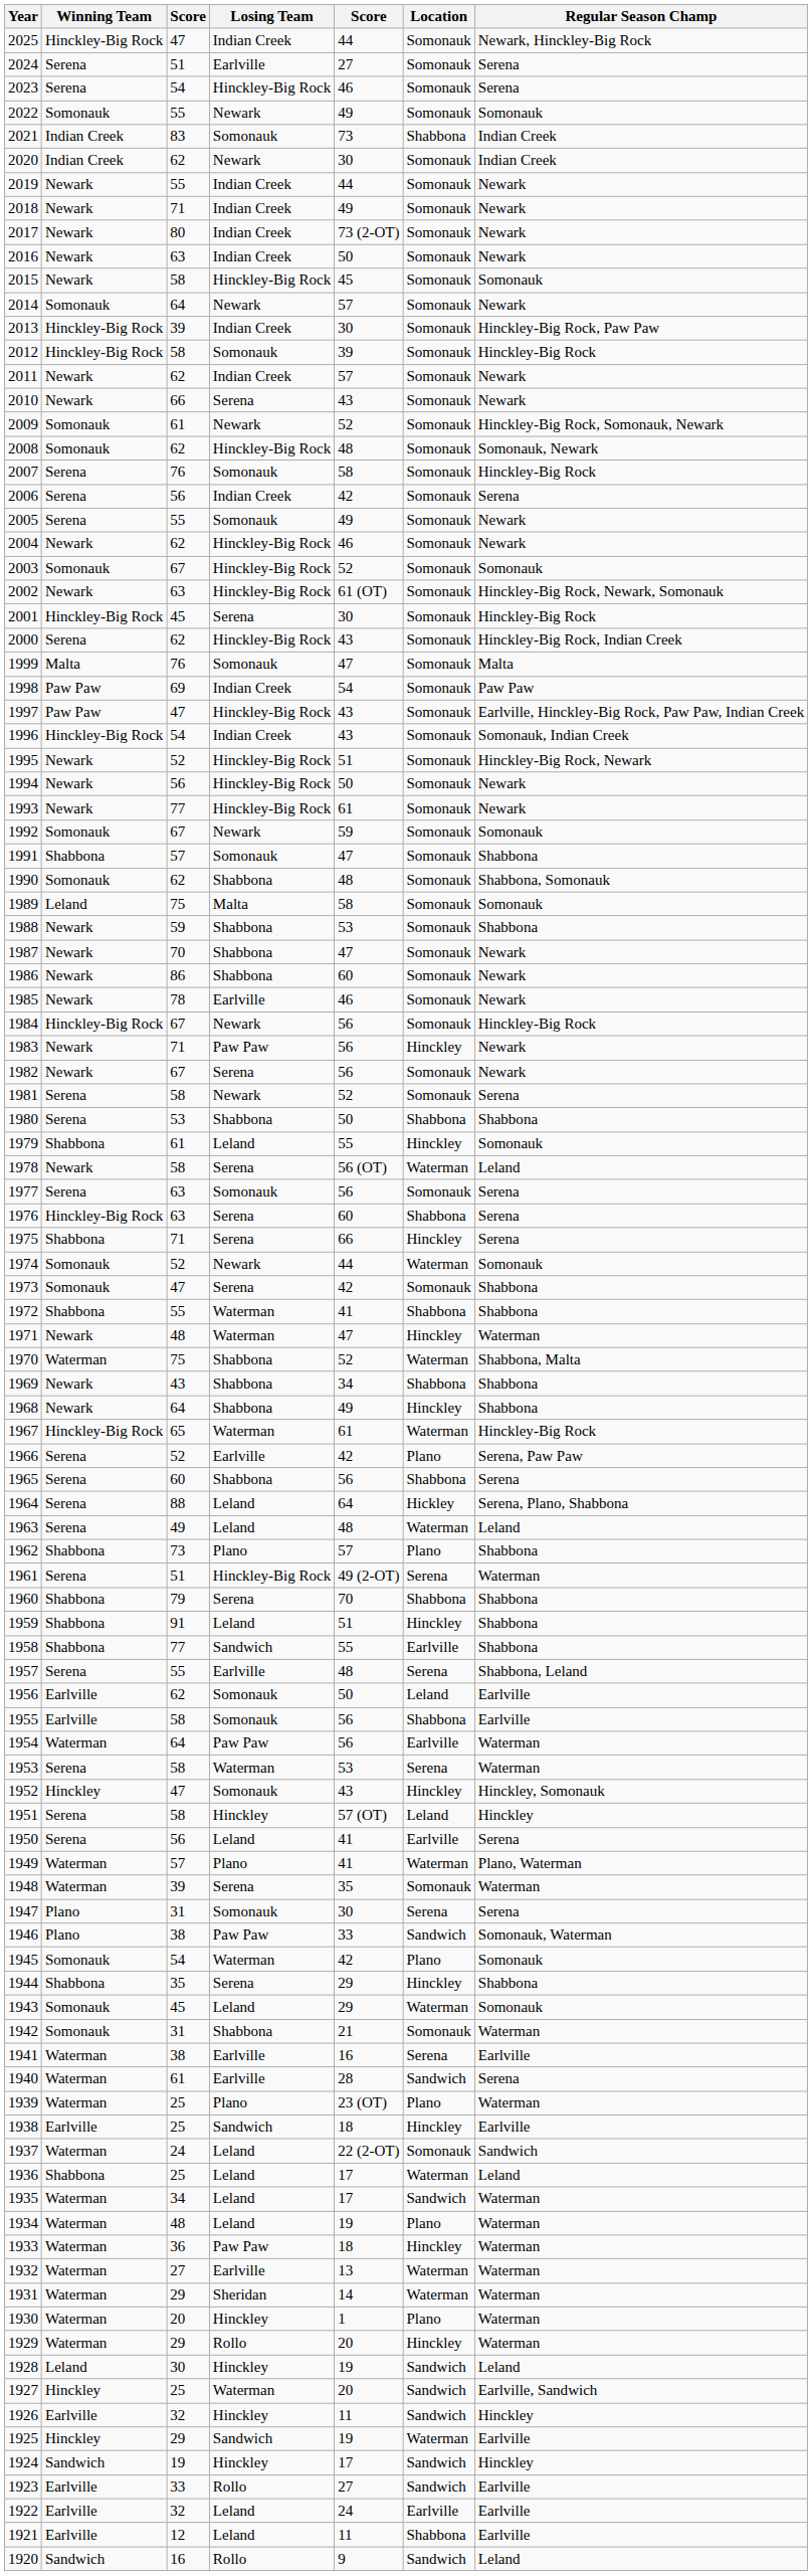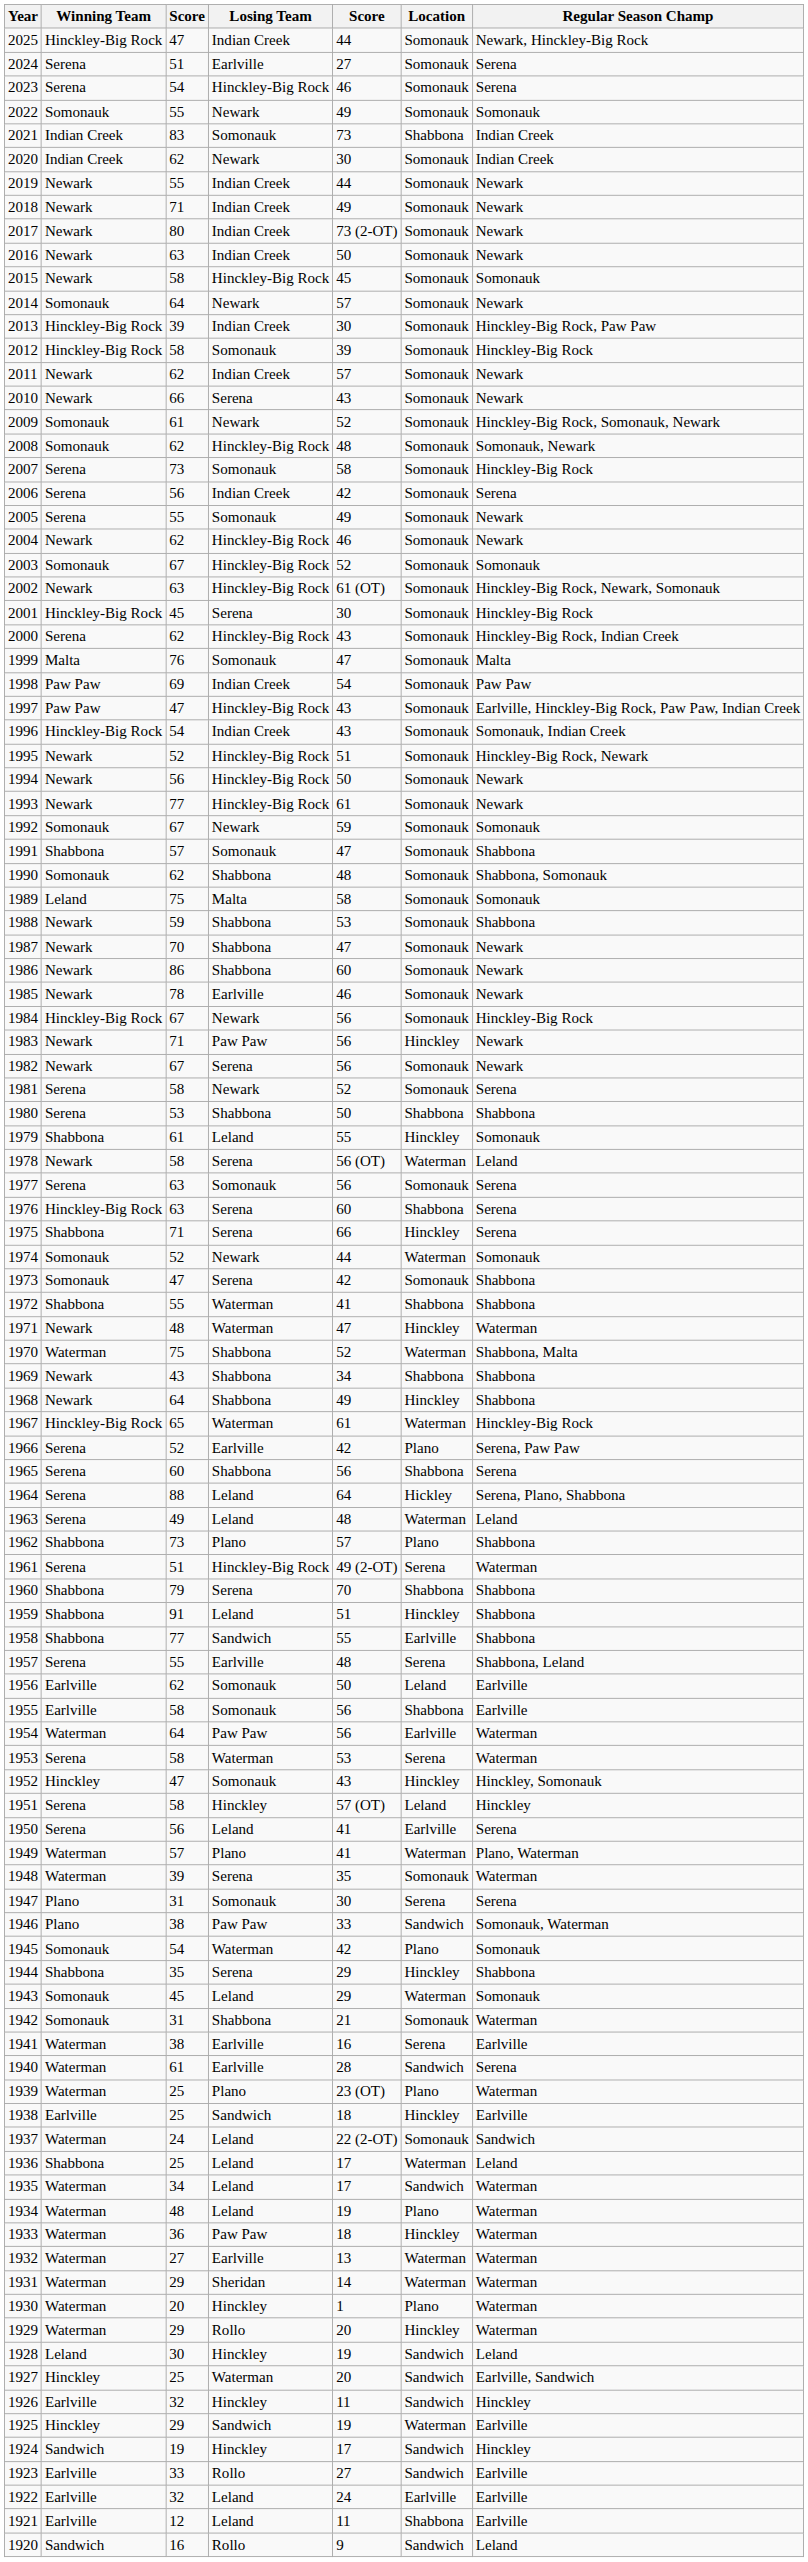 <table class="wikitable sortable">
 <tr>
 <th>Year</th>
 <th>Winning Team</th>
 <th>Score</th>
 <th>Losing Team</th>
 <th>Score</th>
 <th>Location</th>
 <th>Regular Season Champ</th>
 </tr>
 <tr>
 <td>2025</td>
 <td>Hinckley-Big Rock</td>
 <td>47</td>
 <td>Indian Creek</td>
 <td>44</td>
 <td>Somonauk</td>
 <td>Newark, Hinckley-Big Rock</td>
 </tr>
 <tr>
 <td>2024</td>
 <td>Serena</td>
 <td>51</td>
 <td>Earlville</td>
 <td>27</td>
 <td>Somonauk</td>
 <td>Serena</td>
 </tr>
 <tr>
 <td>2023</td>
 <td>Serena</td>
 <td>54</td>
 <td>Hinckley-Big Rock</td>
 <td>46</td>
 <td>Somonauk</td>
 <td>Serena</td>
 </tr>
 <tr>
 <td>2022</td>
 <td>Somonauk</td>
 <td>55</td>
 <td>Newark</td>
 <td>49</td>
 <td>Somonauk</td>
 <td>Somonauk</td>
 </tr>
 <tr>
 <td>2021</td>
 <td>Indian Creek</td>
 <td>83</td>
 <td>Somonauk</td>
 <td>73</td>
 <td>Shabbona</td>
 <td>Indian Creek</td>
 </tr>
 <tr>
 <td>2020</td>
 <td>Indian Creek</td>
 <td>62</td>
 <td>Newark</td>
 <td>30</td>
 <td>Somonauk</td>
 <td>Indian Creek</td>
 </tr>
 <tr>
 <td>2019</td>
 <td>Newark</td>
 <td>55</td>
 <td>Indian Creek</td>
 <td>44</td>
 <td>Somonauk</td>
 <td>Newark</td>
 </tr>
 <tr>
 <td>2018</td>
 <td>Newark</td>
 <td>71</td>
 <td>Indian Creek</td>
 <td>49</td>
 <td>Somonauk</td>
 <td>Newark</td>
 </tr>
 <tr>
 <td>2017</td>
 <td>Newark</td>
 <td>80</td>
 <td>Indian Creek</td>
 <td>73 (2-OT)</td>
 <td>Somonauk</td>
 <td>Newark</td>
 </tr>
 <tr>
 <td>2016</td>
 <td>Newark</td>
 <td>63</td>
 <td>Indian Creek</td>
 <td>50</td>
 <td>Somonauk</td>
 <td>Newark</td>
 </tr>
 <tr>
 <td>2015</td>
 <td>Newark</td>
 <td>58</td>
 <td>Hinckley-Big Rock</td>
 <td>45</td>
 <td>Somonauk</td>
 <td>Somonauk</td>
 </tr>
 <tr>
 <td>2014</td>
 <td>Somonauk</td>
 <td>64</td>
 <td>Newark</td>
 <td>57</td>
 <td>Somonauk</td>
 <td>Newark</td>
 </tr>
 <tr>
 <td>2013</td>
 <td>Hinckley-Big Rock</td>
 <td>39</td>
 <td>Indian Creek</td>
 <td>30</td>
 <td>Somonauk</td>
 <td>Hinckley-Big Rock, Paw Paw</td>
 </tr>
 <tr>
 <td>2012</td>
 <td>Hinckley-Big Rock</td>
 <td>58</td>
 <td>Somonauk</td>
 <td>39</td>
 <td>Somonauk</td>
 <td>Hinckley-Big Rock</td>
 </tr>
 <tr>
 <td>2011</td>
 <td>Newark</td>
 <td>62</td>
 <td>Indian Creek</td>
 <td>57</td>
 <td>Somonauk</td>
 <td>Newark</td>
 </tr>
 <tr>
 <td>2010</td>
 <td>Newark</td>
 <td>66</td>
 <td>Serena</td>
 <td>43</td>
 <td>Somonauk</td>
 <td>Newark</td>
 </tr>
 <tr>
 <td>2009</td>
 <td>Somonauk</td>
 <td>61</td>
 <td>Newark</td>
 <td>52</td>
 <td>Somonauk</td>
 <td>Hinckley-Big Rock, Somonauk, Newark</td>
 </tr>
 <tr>
 <td>2008</td>
 <td>Somonauk</td>
 <td>62</td>
 <td>Hinckley-Big Rock</td>
 <td>48</td>
 <td>Somonauk</td>
 <td>Somonauk, Newark</td>
 </tr>
 <tr>
 <td>2007</td>
 <td>Serena</td>
-<td>76</td>
+<td>73</td>
 <td>Somonauk</td>
 <td>58</td>
 <td>Somonauk</td>
 <td>Hinckley-Big Rock</td>
 </tr>
 <tr>
 <td>2006</td>
 <td>Serena</td>
 <td>56</td>
 <td>Indian Creek</td>
 <td>42</td>
 <td>Somonauk</td>
 <td>Serena</td>
 </tr>
 <tr>
 <td>2005</td>
 <td>Serena</td>
 <td>55</td>
 <td>Somonauk</td>
 <td>49</td>
 <td>Somonauk</td>
 <td>Newark</td>
 </tr>
 <tr>
 <td>2004</td>
 <td>Newark</td>
 <td>62</td>
 <td>Hinckley-Big Rock</td>
 <td>46</td>
 <td>Somonauk</td>
 <td>Newark</td>
 </tr>
 <tr>
 <td>2003</td>
 <td>Somonauk</td>
 <td>67</td>
 <td>Hinckley-Big Rock</td>
 <td>52</td>
 <td>Somonauk</td>
 <td>Somonauk</td>
 </tr>
 <tr>
 <td>2002</td>
 <td>Newark</td>
 <td>63</td>
 <td>Hinckley-Big Rock</td>
 <td>61 (OT)</td>
 <td>Somonauk</td>
 <td>Hinckley-Big Rock, Newark, Somonauk</td>
 </tr>
 <tr>
 <td>2001</td>
 <td>Hinckley-Big Rock</td>
 <td>45</td>
 <td>Serena</td>
 <td>30</td>
 <td>Somonauk</td>
 <td>Hinckley-Big Rock</td>
 </tr>
 <tr>
 <td>2000</td>
 <td>Serena</td>
 <td>62</td>
 <td>Hinckley-Big Rock</td>
 <td>43</td>
 <td>Somonauk</td>
 <td>Hinckley-Big Rock, Indian Creek</td>
 </tr>
 <tr>
 <td>1999</td>
 <td>Malta</td>
 <td>76</td>
 <td>Somonauk</td>
 <td>47</td>
 <td>Somonauk</td>
 <td>Malta</td>
 </tr>
 <tr>
 <td>1998</td>
 <td>Paw Paw</td>
 <td>69</td>
 <td>Indian Creek</td>
 <td>54</td>
 <td>Somonauk</td>
 <td>Paw Paw</td>
 </tr>
 <tr>
 <td>1997</td>
 <td>Paw Paw</td>
 <td>47</td>
 <td>Hinckley-Big Rock</td>
 <td>43</td>
 <td>Somonauk</td>
 <td>Earlville, Hinckley-Big Rock, Paw Paw, Indian Creek</td>
 </tr>
 <tr>
 <td>1996</td>
 <td>Hinckley-Big Rock</td>
 <td>54</td>
 <td>Indian Creek</td>
 <td>43</td>
 <td>Somonauk</td>
 <td>Somonauk, Indian Creek</td>
 </tr>
 <tr>
 <td>1995</td>
 <td>Newark</td>
 <td>52</td>
 <td>Hinckley-Big Rock</td>
 <td>51</td>
 <td>Somonauk</td>
 <td>Hinckley-Big Rock, Newark</td>
 </tr>
 <tr>
 <td>1994</td>
 <td>Newark</td>
 <td>56</td>
 <td>Hinckley-Big Rock</td>
 <td>50</td>
 <td>Somonauk</td>
 <td>Newark</td>
 </tr>
 <tr>
 <td>1993</td>
 <td>Newark</td>
 <td>77</td>
 <td>Hinckley-Big Rock</td>
 <td>61</td>
 <td>Somonauk</td>
 <td>Newark</td>
 </tr>
 <tr>
 <td>1992</td>
 <td>Somonauk</td>
 <td>67</td>
 <td>Newark</td>
 <td>59</td>
 <td>Somonauk</td>
 <td>Somonauk</td>
 </tr>
 <tr>
 <td>1991</td>
 <td>Shabbona</td>
 <td>57</td>
 <td>Somonauk</td>
 <td>47</td>
 <td>Somonauk</td>
 <td>Shabbona</td>
 </tr>
 <tr>
 <td>1990</td>
 <td>Somonauk</td>
 <td>62</td>
 <td>Shabbona</td>
 <td>48</td>
 <td>Somonauk</td>
 <td>Shabbona, Somonauk</td>
 </tr>
 <tr>
 <td>1989</td>
 <td>Leland</td>
 <td>75</td>
 <td>Malta</td>
 <td>58</td>
 <td>Somonauk</td>
 <td>Somonauk</td>
 </tr>
 <tr>
 <td>1988</td>
 <td>Newark</td>
 <td>59</td>
 <td>Shabbona</td>
 <td>53</td>
 <td>Somonauk</td>
 <td>Shabbona</td>
 </tr>
 <tr>
 <td>1987</td>
 <td>Newark</td>
 <td>70</td>
 <td>Shabbona</td>
 <td>47</td>
 <td>Somonauk</td>
 <td>Newark</td>
 </tr>
 <tr>
 <td>1986</td>
 <td>Newark</td>
 <td>86</td>
 <td>Shabbona</td>
 <td>60</td>
 <td>Somonauk</td>
 <td>Newark</td>
 </tr>
 <tr>
 <td>1985</td>
 <td>Newark</td>
 <td>78</td>
 <td>Earlville</td>
 <td>46</td>
 <td>Somonauk</td>
 <td>Newark</td>
 </tr>
 <tr>
 <td>1984</td>
 <td>Hinckley-Big Rock</td>
 <td>67</td>
 <td>Newark</td>
 <td>56</td>
 <td>Somonauk</td>
 <td>Hinckley-Big Rock</td>
 </tr>
 <tr>
 <td>1983</td>
 <td>Newark</td>
 <td>71</td>
 <td>Paw Paw</td>
 <td>56</td>
 <td>Hinckley</td>
 <td>Newark</td>
 </tr>
 <tr>
 <td>1982</td>
 <td>Newark</td>
 <td>67</td>
 <td>Serena</td>
 <td>56</td>
 <td>Somonauk</td>
 <td>Newark</td>
 </tr>
 <tr>
 <td>1981</td>
 <td>Serena</td>
 <td>58</td>
 <td>Newark</td>
 <td>52</td>
 <td>Somonauk</td>
 <td>Serena</td>
 </tr>
 <tr>
 <td>1980</td>
 <td>Serena</td>
 <td>53</td>
 <td>Shabbona</td>
 <td>50</td>
 <td>Shabbona</td>
 <td>Shabbona</td>
 </tr>
 <tr>
 <td>1979</td>
 <td>Shabbona</td>
 <td>61</td>
 <td>Leland</td>
 <td>55</td>
 <td>Hinckley</td>
 <td>Somonauk</td>
 </tr>
 <tr>
 <td>1978</td>
 <td>Newark</td>
 <td>58</td>
 <td>Serena</td>
 <td>56 (OT)</td>
 <td>Waterman</td>
 <td>Leland</td>
 </tr>
 <tr>
 <td>1977</td>
 <td>Serena</td>
 <td>63</td>
 <td>Somonauk</td>
 <td>56</td>
 <td>Somonauk</td>
 <td>Serena</td>
 </tr>
 <tr>
 <td>1976</td>
 <td>Hinckley-Big Rock</td>
 <td>63</td>
 <td>Serena</td>
 <td>60</td>
 <td>Shabbona</td>
 <td>Serena</td>
 </tr>
 <tr>
 <td>1975</td>
 <td>Shabbona</td>
 <td>71</td>
 <td>Serena</td>
 <td>66</td>
 <td>Hinckley</td>
 <td>Serena</td>
 </tr>
 <tr>
 <td>1974</td>
 <td>Somonauk</td>
 <td>52</td>
 <td>Newark</td>
 <td>44</td>
 <td>Waterman</td>
 <td>Somonauk</td>
 </tr>
 <tr>
 <td>1973</td>
 <td>Somonauk</td>
 <td>47</td>
 <td>Serena</td>
 <td>42</td>
 <td>Somonauk</td>
 <td>Shabbona</td>
 </tr>
 <tr>
 <td>1972</td>
 <td>Shabbona</td>
 <td>55</td>
 <td>Waterman</td>
 <td>41</td>
 <td>Shabbona</td>
 <td>Shabbona</td>
 </tr>
 <tr>
 <td>1971</td>
 <td>Newark</td>
 <td>48</td>
 <td>Waterman</td>
 <td>47</td>
 <td>Hinckley</td>
 <td>Waterman</td>
 </tr>
 <tr>
 <td>1970</td>
 <td>Waterman</td>
 <td>75</td>
 <td>Shabbona</td>
 <td>52</td>
 <td>Waterman</td>
 <td>Shabbona, Malta</td>
 </tr>
 <tr>
 <td>1969</td>
 <td>Newark</td>
 <td>43</td>
 <td>Shabbona</td>
 <td>34</td>
 <td>Shabbona</td>
 <td>Shabbona</td>
 </tr>
 <tr>
 <td>1968</td>
 <td>Newark</td>
 <td>64</td>
 <td>Shabbona</td>
 <td>49</td>
 <td>Hinckley</td>
 <td>Shabbona</td>
 </tr>
 <tr>
 <td>1967</td>
 <td>Hinckley-Big Rock</td>
 <td>65</td>
 <td>Waterman</td>
 <td>61</td>
 <td>Waterman</td>
 <td>Hinckley-Big Rock</td>
 </tr>
 <tr>
 <td>1966</td>
 <td>Serena</td>
 <td>52</td>
 <td>Earlville</td>
 <td>42</td>
 <td>Plano</td>
 <td>Serena, Paw Paw</td>
 </tr>
 <tr>
 <td>1965</td>
 <td>Serena</td>
 <td>60</td>
 <td>Shabbona</td>
 <td>56</td>
 <td>Shabbona</td>
 <td>Serena</td>
 </tr>
 <tr>
 <td>1964</td>
 <td>Serena</td>
 <td>88</td>
 <td>Leland</td>
 <td>64</td>
 <td>Hickley</td>
 <td>Serena, Plano, Shabbona</td>
 </tr>
 <tr>
 <td>1963</td>
 <td>Serena</td>
 <td>49</td>
 <td>Leland</td>
 <td>48</td>
 <td>Waterman</td>
 <td>Leland</td>
 </tr>
 <tr>
 <td>1962</td>
 <td>Shabbona</td>
 <td>73</td>
 <td>Plano</td>
 <td>57</td>
 <td>Plano</td>
 <td>Shabbona</td>
 </tr>
 <tr>
 <td>1961</td>
 <td>Serena</td>
 <td>51</td>
 <td>Hinckley-Big Rock</td>
 <td>49 (2-OT)</td>
 <td>Serena</td>
 <td>Waterman</td>
 </tr>
 <tr>
 <td>1960</td>
 <td>Shabbona</td>
 <td>79</td>
 <td>Serena</td>
 <td>70</td>
 <td>Shabbona</td>
 <td>Shabbona</td>
 </tr>
 <tr>
 <td>1959</td>
 <td>Shabbona</td>
 <td>91</td>
 <td>Leland</td>
 <td>51</td>
 <td>Hinckley</td>
 <td>Shabbona</td>
 </tr>
 <tr>
 <td>1958</td>
 <td>Shabbona</td>
 <td>77</td>
 <td>Sandwich</td>
 <td>55</td>
 <td>Earlville</td>
 <td>Shabbona</td>
 </tr>
 <tr>
 <td>1957</td>
 <td>Serena</td>
 <td>55</td>
 <td>Earlville</td>
 <td>48</td>
 <td>Serena</td>
 <td>Shabbona, Leland</td>
 </tr>
 <tr>
 <td>1956</td>
 <td>Earlville</td>
 <td>62</td>
 <td>Somonauk</td>
 <td>50</td>
 <td>Leland</td>
 <td>Earlville</td>
 </tr>
 <tr>
 <td>1955</td>
 <td>Earlville</td>
 <td>58</td>
 <td>Somonauk</td>
 <td>56</td>
 <td>Shabbona</td>
 <td>Earlville</td>
 </tr>
 <tr>
 <td>1954</td>
 <td>Waterman</td>
 <td>64</td>
 <td>Paw Paw</td>
 <td>56</td>
 <td>Earlville</td>
 <td>Waterman</td>
 </tr>
 <tr>
 <td>1953</td>
 <td>Serena</td>
 <td>58</td>
 <td>Waterman</td>
 <td>53</td>
 <td>Serena</td>
 <td>Waterman</td>
 </tr>
 <tr>
 <td>1952</td>
 <td>Hinckley</td>
 <td>47</td>
 <td>Somonauk</td>
 <td>43</td>
 <td>Hinckley</td>
 <td>Hinckley, Somonauk</td>
 </tr>
 <tr>
 <td>1951</td>
 <td>Serena</td>
 <td>58</td>
 <td>Hinckley</td>
 <td>57 (OT)</td>
 <td>Leland</td>
 <td>Hinckley</td>
 </tr>
 <tr>
 <td>1950</td>
 <td>Serena</td>
 <td>56</td>
 <td>Leland</td>
 <td>41</td>
 <td>Earlville</td>
 <td>Serena</td>
 </tr>
 <tr>
 <td>1949</td>
 <td>Waterman</td>
 <td>57</td>
 <td>Plano</td>
 <td>41</td>
 <td>Waterman</td>
 <td>Plano, Waterman</td>
 </tr>
 <tr>
 <td>1948</td>
 <td>Waterman</td>
 <td>39</td>
 <td>Serena</td>
 <td>35</td>
 <td>Somonauk</td>
 <td>Waterman</td>
 </tr>
 <tr>
 <td>1947</td>
 <td>Plano</td>
 <td>31</td>
 <td>Somonauk</td>
 <td>30</td>
 <td>Serena</td>
 <td>Serena</td>
 </tr>
 <tr>
 <td>1946</td>
 <td>Plano</td>
 <td>38</td>
 <td>Paw Paw</td>
 <td>33</td>
 <td>Sandwich</td>
 <td>Somonauk, Waterman</td>
 </tr>
 <tr>
 <td>1945</td>
 <td>Somonauk</td>
 <td>54</td>
 <td>Waterman</td>
 <td>42</td>
 <td>Plano</td>
 <td>Somonauk</td>
 </tr>
 <tr>
 <td>1944</td>
 <td>Shabbona</td>
 <td>35</td>
 <td>Serena</td>
 <td>29</td>
 <td>Hinckley</td>
 <td>Shabbona</td>
 </tr>
 <tr>
 <td>1943</td>
 <td>Somonauk</td>
 <td>45</td>
 <td>Leland</td>
 <td>29</td>
 <td>Waterman</td>
 <td>Somonauk</td>
 </tr>
 <tr>
 <td>1942</td>
 <td>Somonauk</td>
 <td>31</td>
 <td>Shabbona</td>
 <td>21</td>
 <td>Somonauk</td>
 <td>Waterman</td>
 </tr>
 <tr>
 <td>1941</td>
 <td>Waterman</td>
 <td>38</td>
 <td>Earlville</td>
 <td>16</td>
 <td>Serena</td>
 <td>Earlville</td>
 </tr>
 <tr>
 <td>1940</td>
 <td>Waterman</td>
 <td>61</td>
 <td>Earlville</td>
 <td>28</td>
 <td>Sandwich</td>
 <td>Serena</td>
 </tr>
 <tr>
 <td>1939</td>
 <td>Waterman</td>
 <td>25</td>
 <td>Plano</td>
 <td>23 (OT)</td>
 <td>Plano</td>
 <td>Waterman</td>
 </tr>
 <tr>
 <td>1938</td>
 <td>Earlville</td>
 <td>25</td>
 <td>Sandwich</td>
 <td>18</td>
 <td>Hinckley</td>
 <td>Earlville</td>
 </tr>
 <tr>
 <td>1937</td>
 <td>Waterman</td>
 <td>24</td>
 <td>Leland</td>
 <td>22 (2-OT)</td>
 <td>Somonauk</td>
 <td>Sandwich</td>
 </tr>
 <tr>
 <td>1936</td>
 <td>Shabbona</td>
 <td>25</td>
 <td>Leland</td>
 <td>17</td>
 <td>Waterman</td>
 <td>Leland</td>
 </tr>
 <tr>
 <td>1935</td>
 <td>Waterman</td>
 <td>34</td>
 <td>Leland</td>
 <td>17</td>
 <td>Sandwich</td>
 <td>Waterman</td>
 </tr>
 <tr>
 <td>1934</td>
 <td>Waterman</td>
 <td>48</td>
 <td>Leland</td>
 <td>19</td>
 <td>Plano</td>
 <td>Waterman</td>
 </tr>
 <tr>
 <td>1933</td>
 <td>Waterman</td>
 <td>36</td>
 <td>Paw Paw</td>
 <td>18</td>
 <td>Hinckley</td>
 <td>Waterman</td>
 </tr>
 <tr>
 <td>1932</td>
 <td>Waterman</td>
 <td>27</td>
 <td>Earlville</td>
 <td>13</td>
 <td>Waterman</td>
 <td>Waterman</td>
 </tr>
 <tr>
 <td>1931</td>
 <td>Waterman</td>
 <td>29</td>
 <td>Sheridan</td>
 <td>14</td>
 <td>Waterman</td>
 <td>Waterman</td>
 </tr>
 <tr>
 <td>1930</td>
 <td>Waterman</td>
 <td>20</td>
 <td>Hinckley</td>
 <td>1</td>
 <td>Plano</td>
 <td>Waterman</td>
 </tr>
 <tr>
 <td>1929</td>
 <td>Waterman</td>
 <td>29</td>
 <td>Rollo</td>
 <td>20</td>
 <td>Hinckley</td>
 <td>Waterman</td>
 </tr>
 <tr>
 <td>1928</td>
 <td>Leland</td>
 <td>30</td>
 <td>Hinckley</td>
 <td>19</td>
 <td>Sandwich</td>
 <td>Leland</td>
 </tr>
 <tr>
 <td>1927</td>
 <td>Hinckley</td>
 <td>25</td>
 <td>Waterman</td>
 <td>20</td>
 <td>Sandwich</td>
 <td>Earlville, Sandwich</td>
 </tr>
 <tr>
 <td>1926</td>
 <td>Earlville</td>
 <td>32</td>
 <td>Hinckley</td>
 <td>11</td>
 <td>Sandwich</td>
 <td>Hinckley</td>
 </tr>
 <tr>
 <td>1925</td>
 <td>Hinckley</td>
 <td>29</td>
 <td>Sandwich</td>
 <td>19</td>
 <td>Waterman</td>
 <td>Earlville</td>
 </tr>
 <tr>
 <td>1924</td>
 <td>Sandwich</td>
 <td>19</td>
 <td>Hinckley</td>
 <td>17</td>
 <td>Sandwich</td>
 <td>Hinckley</td>
 </tr>
 <tr>
 <td>1923</td>
 <td>Earlville</td>
 <td>33</td>
 <td>Rollo</td>
 <td>27</td>
 <td>Sandwich</td>
 <td>Earlville</td>
 </tr>
 <tr>
 <td>1922</td>
 <td>Earlville</td>
 <td>32</td>
 <td>Leland</td>
 <td>24</td>
 <td>Earlville</td>
 <td>Earlville</td>
 </tr>
 <tr>
 <td>1921</td>
 <td>Earlville</td>
 <td>12</td>
 <td>Leland</td>
 <td>11</td>
 <td>Shabbona</td>
 <td>Earlville</td>
 </tr>
 <tr>
 <td>1920</td>
 <td>Sandwich</td>
 <td>16</td>
 <td>Rollo</td>
 <td>9</td>
 <td>Sandwich</td>
 <td>Leland</td>
 </tr>
 </table>
